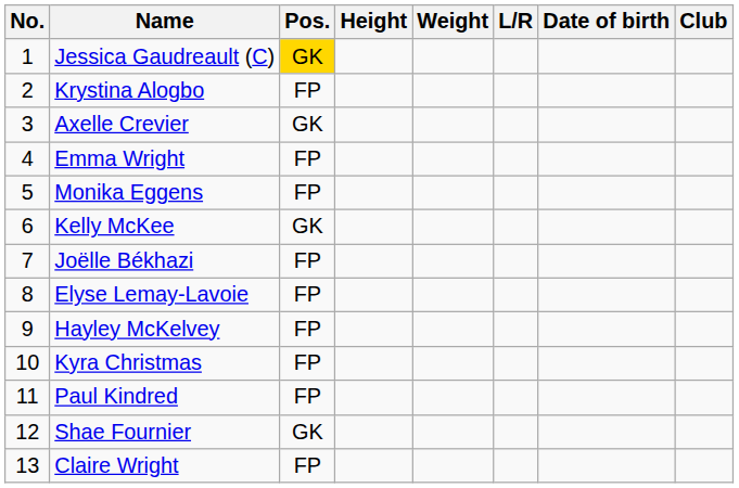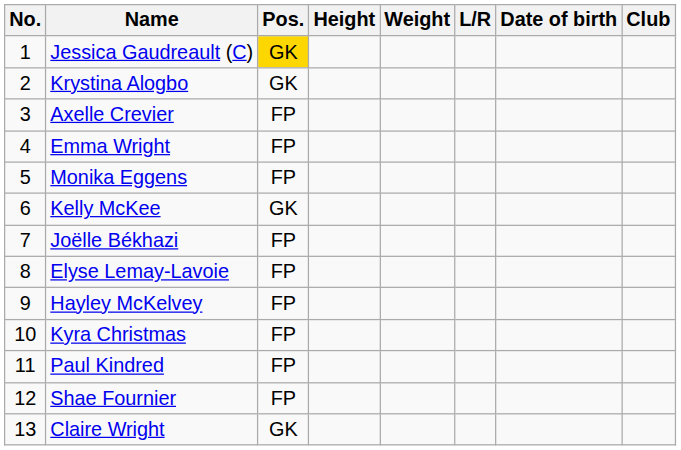 <table class="wikitable sortable" style="text-align:center">
 <tr>
 <th>No.</th>
 <th>Name</th>
 <th>Pos.</th>
 <th>Height</th>
 <th>Weight</th>
 <th>L/R</th>
 <th>Date of birth</th>
 <th>Club</th>
 </tr>
 <tr>
 <td style="text-align:center;">1</td>
 <td style="text-align:left;"><a href='#'>Jessica Gaudreault</a> (<a href='#'>C</a>)</td>
 <td style="background: gold; text-align:center;">GK</td>
 <td></td>
 <td></td>
 <td></td>
 <td style="text-align:left;"></td>
 <td></td>
 </tr>
 <tr>
 <td style="text-align:center;">2</td>
 <td style="text-align:left;"><a href='#'>Krystina Alogbo</a></td>
-<td style="text-align:center;">FP</td>
+<td style="text-align:center;">GK</td>
 <td></td>
 <td></td>
 <td></td>
 <td style="text-align:left;"></td>
 <td></td>
 </tr>
 <tr>
 <td style="text-align:center;">3</td>
 <td style="text-align:left;"><a href='#'>Axelle Crevier</a></td>
-<td style="text-align:center;">GK</td>
+<td style="text-align:center;">FP</td>
 <td></td>
 <td></td>
 <td></td>
 <td style="text-align:left;"></td>
 <td></td>
 </tr>
 <tr>
 <td style="text-align:center;">4</td>
 <td style="text-align:left;"><a href='#'>Emma Wright</a></td>
 <td style="text-align:center;">FP</td>
 <td></td>
 <td></td>
 <td></td>
 <td style="text-align:left;"></td>
 <td></td>
 </tr>
 <tr>
 <td style="text-align:center;">5</td>
 <td style="text-align:left;"><a href='#'>Monika Eggens</a></td>
 <td style="text-align:center;">FP</td>
 <td></td>
 <td></td>
 <td></td>
 <td style="text-align:left;"></td>
 <td></td>
 </tr>
 <tr>
 <td style="text-align:center;">6</td>
 <td style="text-align:left;"><a href='#'>Kelly McKee</a></td>
 <td style="text-align:center;">GK</td>
 <td></td>
 <td></td>
 <td></td>
 <td style="text-align:left;"></td>
 <td></td>
 </tr>
 <tr>
 <td style="text-align:center;">7</td>
 <td style="text-align:left;"><a href='#'>Joëlle Békhazi</a></td>
 <td style="text-align:center;">FP</td>
 <td></td>
 <td></td>
 <td></td>
 <td style="text-align:left;"></td>
 <td></td>
 </tr>
 <tr>
 <td style="text-align:center;">8</td>
 <td style="text-align:left;"><a href='#'>Elyse Lemay-Lavoie</a></td>
 <td style="text-align:center;">FP</td>
 <td></td>
 <td></td>
 <td></td>
 <td style="text-align:left;"></td>
 <td></td>
 </tr>
 <tr>
 <td style="text-align:center;">9</td>
 <td style="text-align:left;"><a href='#'>Hayley McKelvey</a></td>
 <td style="text-align:center;">FP</td>
 <td></td>
 <td></td>
 <td></td>
 <td style="text-align:left;"></td>
 <td></td>
 </tr>
 <tr>
 <td style="text-align:center;">10</td>
 <td style="text-align:left;"><a href='#'>Kyra Christmas</a></td>
 <td style="text-align:center;">FP</td>
 <td></td>
 <td></td>
 <td></td>
 <td style="text-align:left;"></td>
 <td></td>
 </tr>
 <tr>
 <td style="text-align:center;">11</td>
 <td style="text-align:left;"><a href='#'>Paul Kindred</a></td>
 <td style="text-align:center;">FP</td>
 <td></td>
 <td></td>
 <td></td>
 <td style="text-align:left;"></td>
 <td></td>
 </tr>
 <tr>
 <td style="text-align:center;">12</td>
 <td style="text-align:left;"><a href='#'>Shae Fournier</a></td>
-<td style="text-align:center;">GK</td>
+<td style="text-align:center;">FP</td>
 <td></td>
 <td></td>
 <td></td>
 <td style="text-align:left;"></td>
 <td></td>
 </tr>
 <tr>
 <td style="text-align:center;">13</td>
 <td style="text-align:left;"><a href='#'>Claire Wright</a></td>
-<td style="text-align:center;">FP</td>
+<td style="text-align:center;">GK</td>
 <td></td>
 <td></td>
 <td></td>
 <td style="text-align:left;"></td>
 <td></td>
 </tr>
 </table>
